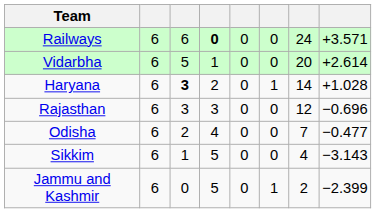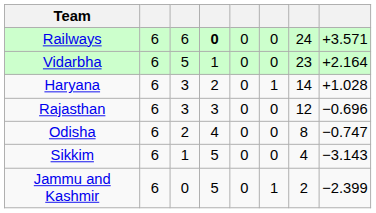 <table class="wikitable" style="text-align:center">
 <tr>
 <th style="width:140px;">Team</th>
 <th style="width:25px;"></th>
 <th style="width:25px;"></th>
 <th style="width:25px;"></th>
 <th style="width:25px;"></th>
 <th style="width:25px;"></th>
 <th style="width:25px;"></th>
 <th style="width:40px;"></th>
 </tr>
 <tr style="background:#cfc;">
 <td><a href='#'>Railways</a></td>
 <td>6</td>
 <td>6</td>
 <td><strong>0</strong></td>
 <td>0</td>
 <td>0</td>
 <td>24</td>
 <td>+3.571</td>
 </tr>
 <tr style="background:#cfc;">
 <td><a href='#'>Vidarbha</a></td>
 <td>6</td>
 <td>5</td>
 <td>1</td>
 <td>0</td>
 <td>0</td>
-<td>20</td>
-<td>+2.614</td>
+<td>23</td>
+<td>+2.164</td>
 </tr>
 <tr>
 <td><a href='#'>Haryana</a></td>
 <td>6</td>
-<td><strong>3</strong></td>
+<td>3</td>
 <td>2</td>
 <td>0</td>
 <td>1</td>
 <td>14</td>
 <td>+1.028</td>
 </tr>
 <tr>
 <td><a href='#'>Rajasthan</a></td>
 <td>6</td>
 <td>3</td>
 <td>3</td>
 <td>0</td>
 <td>0</td>
 <td>12</td>
 <td>−0.696</td>
 </tr>
 <tr>
 <td><a href='#'>Odisha</a></td>
 <td>6</td>
 <td>2</td>
 <td>4</td>
 <td>0</td>
 <td>0</td>
-<td>7</td>
-<td>−0.477</td>
+<td>8</td>
+<td>−0.747</td>
 </tr>
 <tr>
 <td><a href='#'>Sikkim</a></td>
 <td>6</td>
 <td>1</td>
 <td>5</td>
 <td>0</td>
 <td>0</td>
 <td>4</td>
 <td>−3.143</td>
 </tr>
 <tr>
 <td><a href='#'>Jammu and Kashmir</a></td>
 <td>6</td>
 <td>0</td>
 <td>5</td>
 <td>0</td>
 <td>1</td>
 <td>2</td>
 <td>−2.399</td>
 </tr>
 </table>
